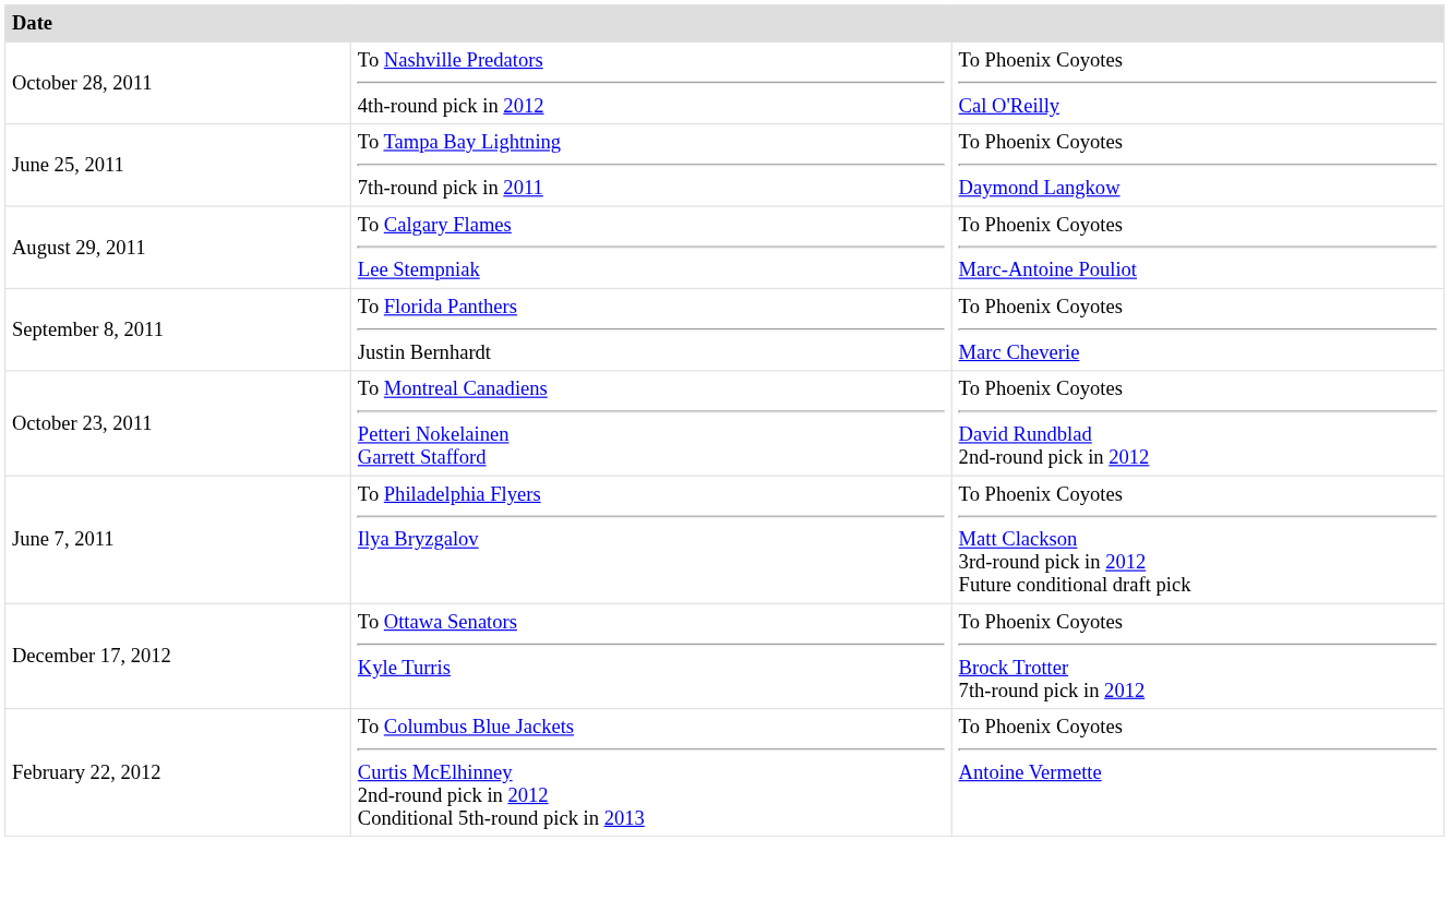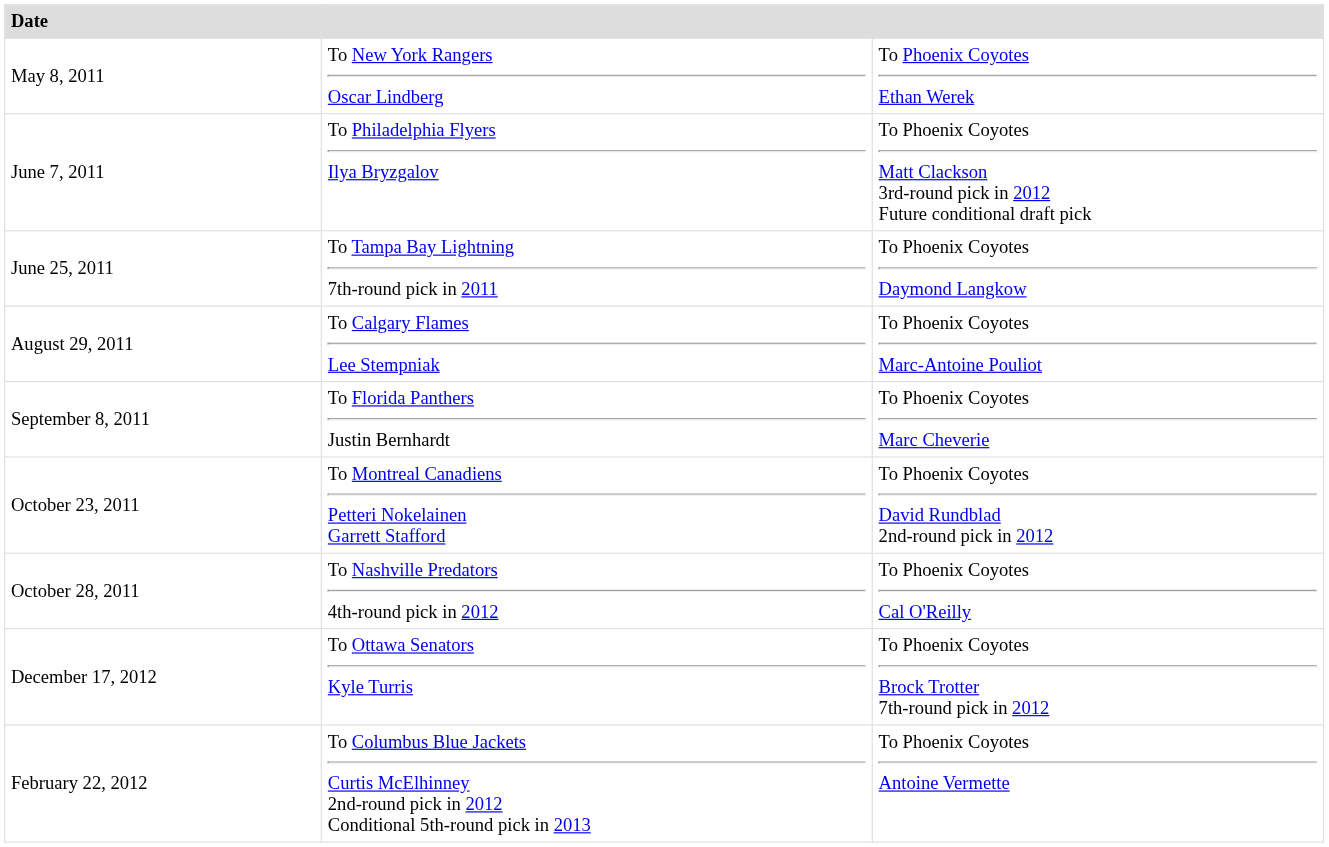 <table border=1 style="border-collapse:collapse" bordercolor="#DFDFDF" cellpadding="5" width=90%>
 <tr bgcolor="#dddddd">
 <td><strong>Date</strong></td>
 <th colspan="2"></th>
 </tr>
 <tr>
-<td>October 28, 2011</td>
-<td valign="top">To <a href='#'>Nashville Predators</a> <hr>4th-round pick in <a href='#'>2012</a></td>
-<td valign="top">To Phoenix Coyotes <hr><a href='#'>Cal O'Reilly</a></td>
+<td>May 8, 2011</td>
+<td valign="top">To <a href='#'>New York Rangers</a> <hr><a href='#'>Oscar Lindberg</a></td>
+<td valign="top">To <a href='#'>Phoenix Coyotes</a> <hr><a href='#'>Ethan Werek</a></td>
+</tr>
+<tr>
+<td>June 7, 2011</td>
+<td valign="top">To <a href='#'>Philadelphia Flyers</a> <hr><a href='#'>Ilya Bryzgalov</a></td>
+<td valign="top">To Phoenix Coyotes <hr><a href='#'>Matt Clackson</a><br>3rd-round pick in <a href='#'>2012</a><br>Future conditional draft pick</td>
 </tr>
 <tr>
 <td>June 25, 2011</td>
 <td valign="top">To <a href='#'>Tampa Bay Lightning</a> <hr>7th-round pick in <a href='#'>2011</a></td>
 <td valign="top">To Phoenix Coyotes <hr><a href='#'>Daymond Langkow</a></td>
 </tr>
 <tr>
 <td>August 29, 2011</td>
 <td valign="top">To <a href='#'>Calgary Flames</a> <hr><a href='#'>Lee Stempniak</a></td>
 <td valign="top">To Phoenix Coyotes <hr><a href='#'>Marc-Antoine Pouliot</a></td>
 </tr>
 <tr>
 <td>September 8, 2011</td>
 <td valign="top">To <a href='#'>Florida Panthers</a> <hr>Justin Bernhardt</td>
 <td valign="top">To Phoenix Coyotes <hr><a href='#'>Marc Cheverie</a></td>
 </tr>
 <tr>
 <td>October 23, 2011</td>
 <td valign="top">To <a href='#'>Montreal Canadiens</a> <hr><a href='#'>Petteri Nokelainen</a><br><a href='#'>Garrett Stafford</a></td>
 <td valign="top">To Phoenix Coyotes <hr><a href='#'>David Rundblad</a><br>2nd-round pick in <a href='#'>2012</a></td>
 </tr>
 <tr>
-<td>June 7, 2011</td>
-<td valign="top">To <a href='#'>Philadelphia Flyers</a> <hr><a href='#'>Ilya Bryzgalov</a></td>
-<td valign="top">To Phoenix Coyotes <hr><a href='#'>Matt Clackson</a><br>3rd-round pick in <a href='#'>2012</a><br>Future conditional draft pick</td>
+<td>October 28, 2011</td>
+<td valign="top">To <a href='#'>Nashville Predators</a> <hr>4th-round pick in <a href='#'>2012</a></td>
+<td valign="top">To Phoenix Coyotes <hr><a href='#'>Cal O'Reilly</a></td>
 </tr>
 <tr>
 <td>December 17, 2012</td>
 <td valign="top">To <a href='#'>Ottawa Senators</a> <hr><a href='#'>Kyle Turris</a></td>
 <td valign="top">To Phoenix Coyotes <hr><a href='#'>Brock Trotter</a><br>7th-round pick in <a href='#'>2012</a></td>
 </tr>
 <tr>
 <td>February 22, 2012</td>
 <td valign="top">To <a href='#'>Columbus Blue Jackets</a> <hr><a href='#'>Curtis McElhinney</a><br>2nd-round pick in <a href='#'>2012</a><br>Conditional 5th-round pick in <a href='#'>2013</a></td>
 <td valign="top">To Phoenix Coyotes <hr><a href='#'>Antoine Vermette</a></td>
 </tr>
 </table>
